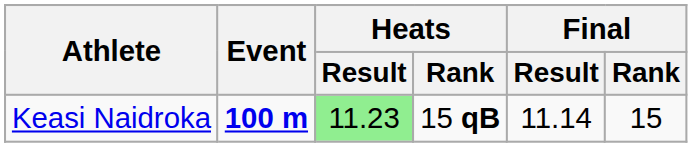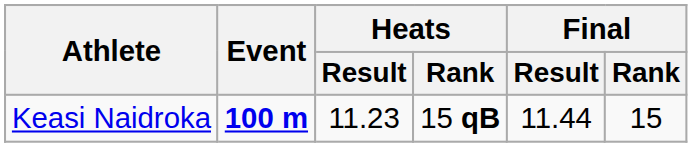 <table class="wikitable" style="font-size:90%">
 <tr>
 <th rowspan=2>Athlete</th>
 <th rowspan=2>Event</th>
 <th colspan=2>Heats</th>
 <th colspan=2>Final</th>
 </tr>
 <tr style="font-size:95%">
 <th>Result</th>
 <th>Rank</th>
 <th>Result</th>
 <th>Rank</th>
 </tr>
 <tr align=center>
 <td align=left><a href='#'>Keasi Naidroka</a></td>
 <td align=left><strong><a href='#'>100 m</a></strong></td>
-<td style="background: lightgreen;">11.23</td>
+<td>11.23</td>
 <td>15 <strong>qB</strong></td>
-<td>11.14</td>
+<td>11.44</td>
 <td>15</td>
 </tr>
 </table>
